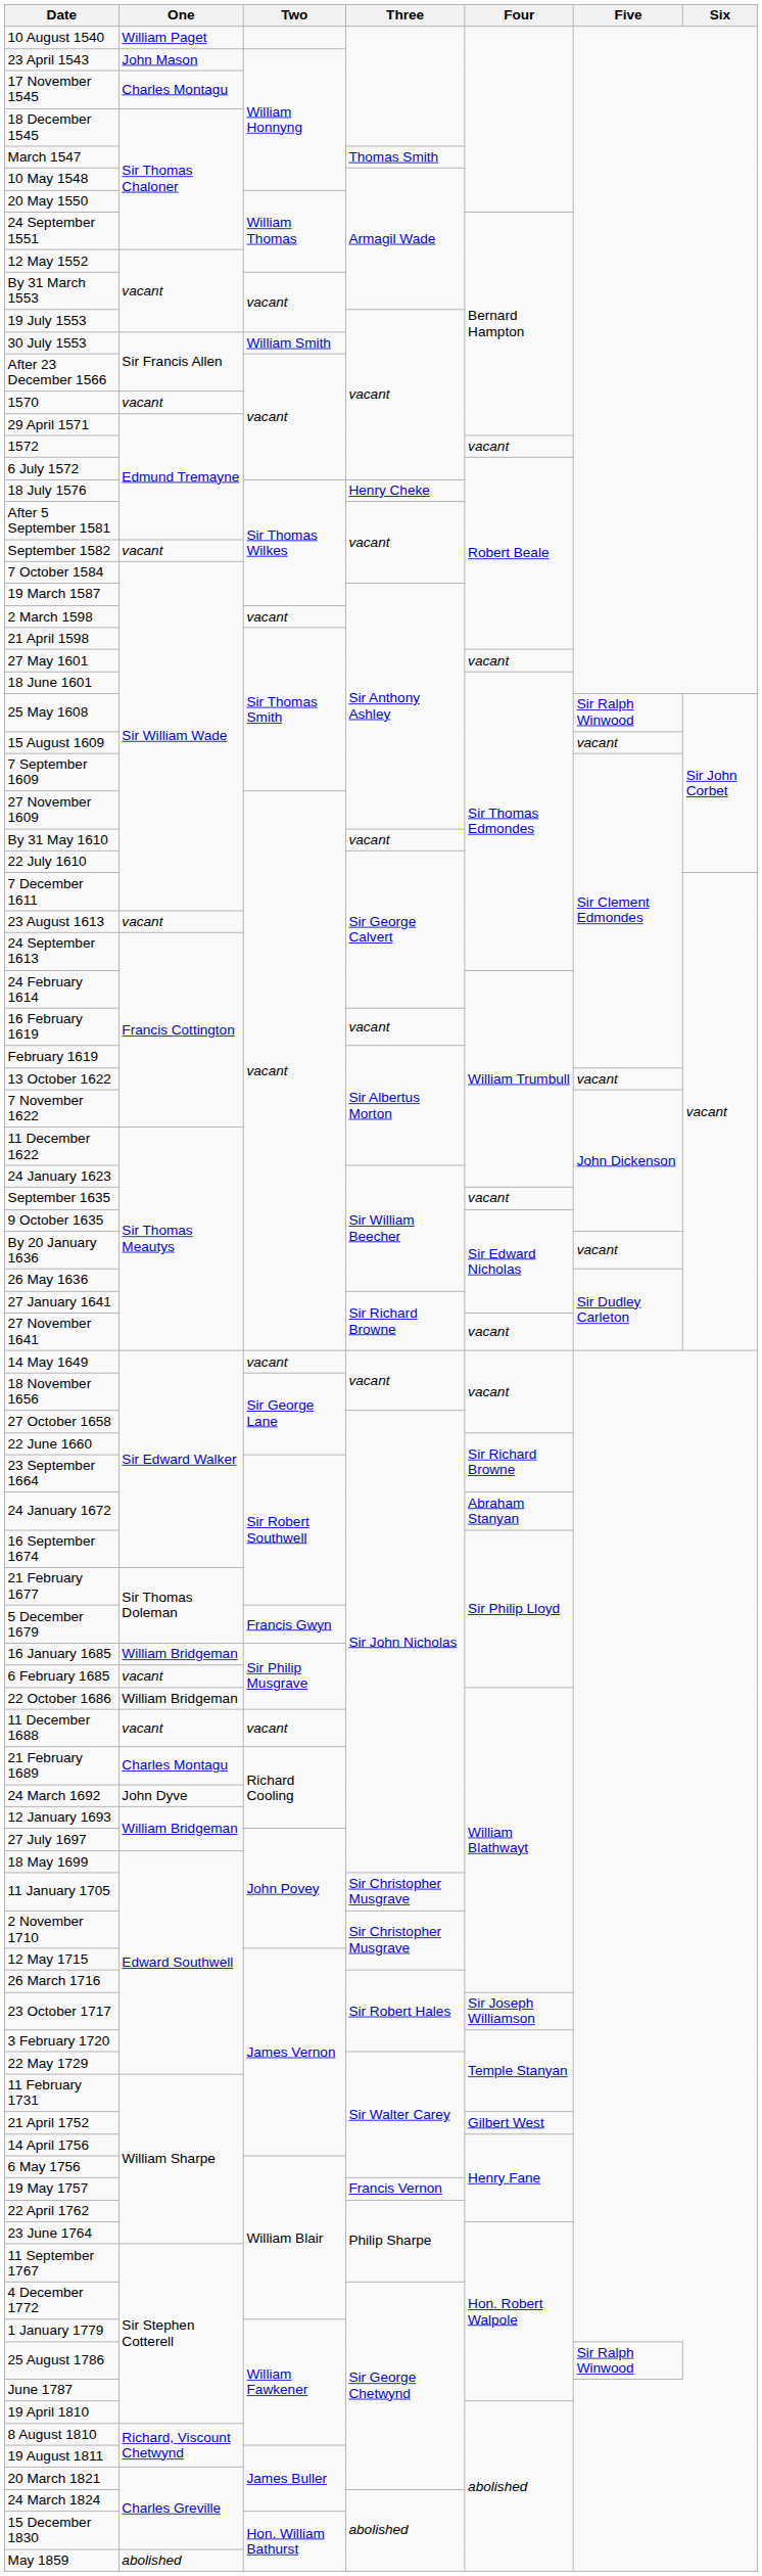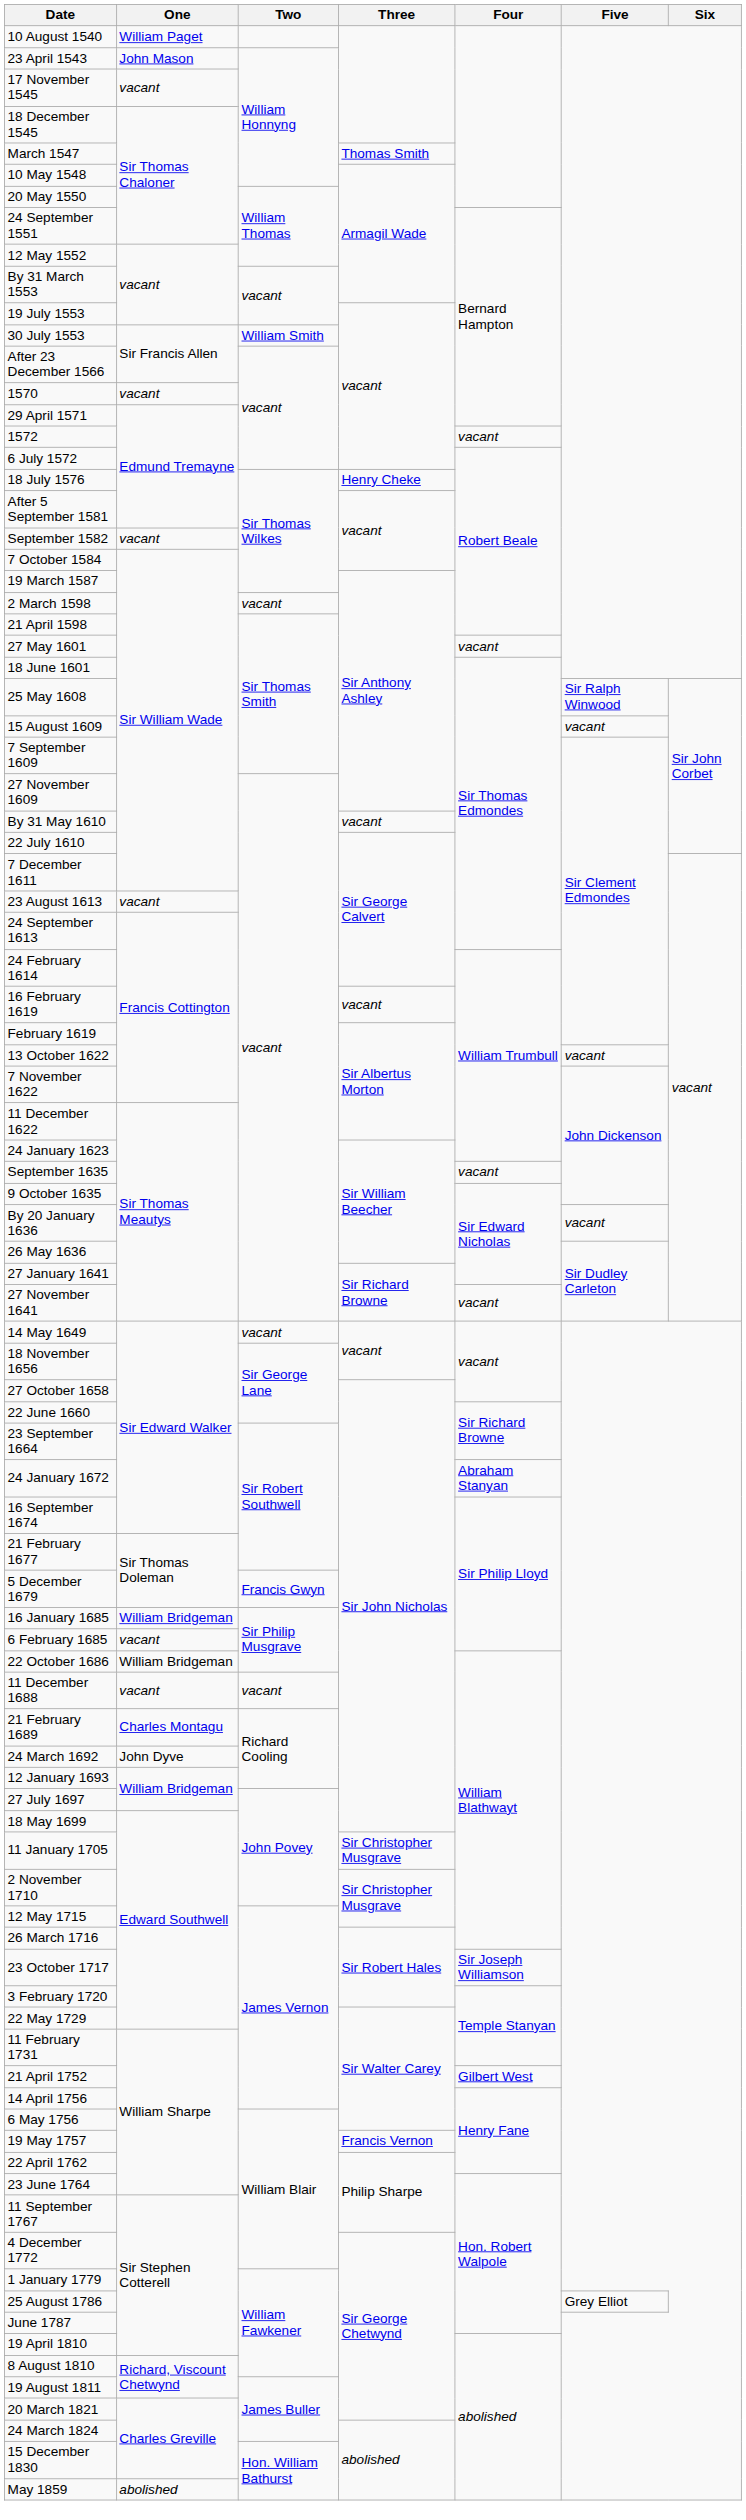 <table class="wikitable">
 <tr>
 <th>Date</th>
 <th>One</th>
 <th>Two</th>
 <th>Three</th>
 <th>Four</th>
 <th>Five</th>
 <th>Six</th>
 </tr>
 <tr>
 <td>10 August 1540</td>
 <td><a href='#'>William Paget</a></td>
 <td></td>
 <td rowspan=4></td>
 <td rowspan=7></td>
 </tr>
 <tr>
 <td>23 April 1543</td>
 <td><a href='#'>John Mason</a></td>
 <td rowspan=5><a href='#'>William Honnyng</a></td>
 </tr>
 <tr>
 <td>17 November 1545</td>
-<td><a href='#'>Charles Montagu</a></td>
+<td><em>vacant</em></td>
 </tr>
 <tr>
 <td>18 December 1545</td>
 <td rowspan=5><a href='#'>Sir Thomas Chaloner</a></td>
 </tr>
 <tr>
 <td>March 1547</td>
 <td><a href='#'>Thomas Smith</a></td>
 </tr>
 <tr>
 <td>10 May 1548</td>
 <td rowspan=5><a href='#'>Armagil Wade</a></td>
 </tr>
 <tr>
 <td>20 May 1550</td>
 <td rowspan=3><a href='#'>William Thomas</a></td>
 </tr>
 <tr>
 <td>24 September 1551</td>
 <td rowspan=8>Bernard Hampton</td>
 </tr>
 <tr>
 <td>12 May 1552</td>
 <td rowspan=3><em>vacant</em></td>
 </tr>
 <tr>
 <td>By 31 March 1553</td>
 <td rowspan=2><em>vacant</em></td>
 </tr>
 <tr>
 <td>19 July 1553</td>
 <td rowspan=7><em>vacant</em></td>
 </tr>
 <tr>
 <td>30 July 1553</td>
 <td rowspan=2>Sir Francis Allen</td>
 <td><a href='#'>William Smith</a></td>
 </tr>
 <tr>
 <td>After 23 December 1566</td>
 <td rowspan=5><em>vacant</em></td>
 </tr>
 <tr>
 <td>1570</td>
 <td><em>vacant</em></td>
 </tr>
 <tr>
 <td>29 April 1571</td>
 <td rowspan=5><a href='#'>Edmund Tremayne</a></td>
 </tr>
 <tr>
 <td>1572</td>
 <td><em>vacant</em></td>
 </tr>
 <tr>
 <td>6 July 1572</td>
 <td rowspan=8><a href='#'>Robert Beale</a></td>
 </tr>
 <tr>
 <td>18 July 1576</td>
 <td rowspan=5><a href='#'>Sir Thomas Wilkes</a></td>
 <td><a href='#'>Henry Cheke</a></td>
 </tr>
 <tr>
 <td>After 5 September 1581</td>
 <td rowspan=3><em>vacant</em></td>
 </tr>
 <tr>
 <td>September 1582</td>
 <td><em>vacant</em></td>
 </tr>
 <tr>
 <td>7 October 1584</td>
 <td rowspan=13><a href='#'>Sir William Wade</a></td>
 </tr>
 <tr>
 <td>19 March 1587</td>
 <td rowspan=9><a href='#'>Sir Anthony Ashley</a></td>
 </tr>
 <tr>
 <td>2 March 1598</td>
 <td><em>vacant</em></td>
 </tr>
 <tr>
 <td>21 April 1598</td>
 <td rowspan=6><a href='#'>Sir Thomas Smith</a></td>
 </tr>
 <tr>
 <td>27 May 1601</td>
 <td><em>vacant</em></td>
 </tr>
 <tr>
 <td>18 June 1601</td>
 <td rowspan=10><a href='#'>Sir Thomas Edmondes</a></td>
 </tr>
 <tr>
 <td>25 May 1608</td>
 <td><a href='#'>Sir Ralph Winwood</a></td>
 <td rowspan=6><a href='#'>Sir John Corbet</a></td>
 </tr>
 <tr>
 <td>15 August 1609</td>
 <td><em>vacant</em></td>
 </tr>
 <tr>
 <td>7 September 1609</td>
 <td rowspan=10><a href='#'>Sir Clement Edmondes</a></td>
 </tr>
 <tr>
 <td>27 November 1609</td>
 <td rowspan=19><em>vacant</em></td>
 </tr>
 <tr>
 <td>By 31 May 1610</td>
 <td><em>vacant</em></td>
 </tr>
 <tr>
 <td>22 July 1610</td>
 <td rowspan=5><a href='#'>Sir George Calvert</a></td>
 </tr>
 <tr>
 <td>7 December 1611</td>
 <td rowspan=16><em>vacant</em></td>
 </tr>
 <tr>
 <td>23 August 1613</td>
 <td><em>vacant</em></td>
 </tr>
 <tr>
 <td>24 September 1613</td>
 <td rowspan=6><a href='#'>Francis Cottington</a></td>
 </tr>
 <tr>
 <td>24 February 1614</td>
 <td rowspan=7><a href='#'>William Trumbull</a></td>
 </tr>
 <tr>
 <td>16 February 1619</td>
 <td><em>vacant</em></td>
 </tr>
 <tr>
 <td>February 1619</td>
 <td rowspan=4><a href='#'>Sir Albertus Morton</a></td>
 </tr>
 <tr>
 <td>13 October 1622</td>
 <td><em>vacant</em></td>
 </tr>
 <tr>
 <td>7 November 1622</td>
 <td rowspan=5><a href='#'>John Dickenson</a></td>
 </tr>
 <tr>
 <td>11 December 1622</td>
 <td rowspan=8><a href='#'>Sir Thomas Meautys</a></td>
 </tr>
 <tr>
 <td>24 January 1623</td>
 <td rowspan=5><a href='#'>Sir William Beecher</a></td>
 </tr>
 <tr>
 <td>September 1635</td>
 <td><em>vacant</em></td>
 </tr>
 <tr>
 <td>9 October 1635</td>
 <td rowspan=4><a href='#'>Sir Edward Nicholas</a></td>
 </tr>
 <tr>
 <td>By 20 January 1636</td>
 <td><em>vacant</em></td>
 </tr>
 <tr>
 <td>26 May 1636</td>
 <td rowspan=3><a href='#'>Sir Dudley Carleton</a></td>
 </tr>
 <tr>
 <td>27 January 1641</td>
 <td rowspan=2><a href='#'>Sir Richard Browne</a></td>
 </tr>
 <tr>
 <td>27 November 1641</td>
 <td><em>vacant</em></td>
 </tr>
 <tr>
 <td>14 May 1649</td>
 <td rowspan=7><a href='#'>Sir Edward Walker</a></td>
 <td><em>vacant</em></td>
 <td rowspan=2><em>vacant</em></td>
 <td rowspan=3><em>vacant</em></td>
 </tr>
 <tr>
 <td>18 November 1656</td>
 <td rowspan=3><a href='#'>Sir George Lane</a></td>
 </tr>
 <tr>
 <td>27 October 1658</td>
 <td rowspan=16><a href='#'>Sir John Nicholas</a></td>
 </tr>
 <tr>
 <td>22 June 1660</td>
 <td rowspan=2><a href='#'>Sir Richard Browne</a></td>
 </tr>
 <tr>
 <td>23 September 1664</td>
 <td rowspan=4><a href='#'>Sir Robert Southwell</a></td>
 </tr>
 <tr>
 <td>24 January 1672</td>
 <td><a href='#'>Abraham Stanyan</a></td>
 </tr>
 <tr>
 <td>16 September 1674</td>
 <td rowspan=5><a href='#'>Sir Philip Lloyd</a></td>
 </tr>
 <tr>
 <td>21 February 1677</td>
 <td rowspan=2>Sir Thomas Doleman</td>
 </tr>
 <tr>
 <td>5 December 1679</td>
 <td><a href='#'>Francis Gwyn</a></td>
 </tr>
 <tr>
 <td>16 January 1685</td>
 <td><a href='#'>William Bridgeman</a></td>
 <td rowspan=3><a href='#'>Sir Philip Musgrave</a></td>
 </tr>
 <tr>
 <td>6 February 1685</td>
 <td><em>vacant</em></td>
 </tr>
 <tr>
 <td>22 October 1686</td>
 <td>William Bridgeman</td>
 <td rowspan=11><a href='#'>William Blathwayt</a></td>
 </tr>
 <tr>
 <td>11 December 1688</td>
 <td><em>vacant</em></td>
 <td><em>vacant</em></td>
 </tr>
 <tr>
 <td>21 February 1689</td>
 <td><a href='#'>Charles Montagu</a></td>
 <td rowspan=3>Richard Cooling</td>
 </tr>
 <tr>
 <td>24 March 1692</td>
 <td>John Dyve</td>
 </tr>
 <tr>
 <td>12 January 1693</td>
 <td rowspan=2><a href='#'>William Bridgeman</a></td>
 </tr>
 <tr>
 <td>27 July 1697</td>
 <td rowspan=4><a href='#'>John Povey</a></td>
 </tr>
 <tr>
 <td>18 May 1699</td>
 <td rowspan=8><a href='#'>Edward Southwell</a></td>
 </tr>
 <tr>
 <td>11 January 1705</td>
 <td><a href='#'>Sir Christopher Musgrave</a></td>
 </tr>
 <tr>
 <td>2 November 1710</td>
 <td rowspan=2><a href='#'>Sir Christopher Musgrave</a></td>
 </tr>
 <tr>
 <td>12 May 1715</td>
 <td rowspan=8><a href='#'>James Vernon</a></td>
 </tr>
 <tr>
 <td>26 March 1716</td>
 <td rowspan=3><a href='#'>Sir Robert Hales</a></td>
 </tr>
 <tr>
 <td>23 October 1717</td>
 <td><a href='#'>Sir Joseph Williamson</a></td>
 </tr>
 <tr>
 <td>3 February 1720</td>
 <td rowspan=3><a href='#'>Temple Stanyan</a></td>
 </tr>
 <tr>
 <td>22 May 1729</td>
 <td rowspan=5><a href='#'>Sir Walter Carey</a></td>
 </tr>
 <tr>
 <td>11 February 1731</td>
 <td rowspan=7>William Sharpe</td>
 </tr>
 <tr>
 <td>21 April 1752</td>
 <td><a href='#'>Gilbert West</a></td>
 </tr>
 <tr>
 <td>14 April 1756</td>
 <td rowspan=4><a href='#'>Henry Fane</a></td>
 </tr>
 <tr>
 <td>6 May 1756</td>
 <td rowspan=6>William Blair</td>
 </tr>
 <tr>
 <td>19 May 1757</td>
 <td><a href='#'>Francis Vernon</a></td>
 </tr>
 <tr>
 <td>22 April 1762</td>
 <td rowspan=3>Philip Sharpe</td>
 </tr>
 <tr>
 <td>23 June 1764</td>
 <td rowspan=6><a href='#'>Hon. Robert Walpole</a></td>
 </tr>
 <tr>
 <td>11 September 1767</td>
 <td rowspan=6>Sir Stephen Cotterell</td>
 </tr>
 <tr>
 <td>4 December 1772</td>
 <td rowspan=8><a href='#'>Sir George Chetwynd</a></td>
 </tr>
 <tr>
 <td>1 January 1779</td>
 <td rowspan=5><a href='#'>William Fawkener</a></td>
 </tr>
 <tr>
 <td>25 August 1786</td>
-<td><a href='#'>Sir Ralph Winwood</a></td>
+<td>Grey Elliot</td>
 </tr>
 <tr>
 <td>June 1787</td>
 </tr>
 <tr>
 <td>19 April 1810</td>
 <td rowspan=7><em>abolished</em></td>
 </tr>
 <tr>
 <td>8 August 1810</td>
 <td rowspan=2><a href='#'>Richard, Viscount Chetwynd</a></td>
 </tr>
 <tr>
 <td>19 August 1811</td>
 <td rowspan=3><a href='#'>James Buller</a></td>
 </tr>
 <tr>
 <td>20 March 1821</td>
 <td rowspan=3><a href='#'>Charles Greville</a></td>
 </tr>
 <tr>
 <td>24 March 1824</td>
 <td rowspan=3><em>abolished</em></td>
 </tr>
 <tr>
 <td>15 December 1830</td>
 <td rowspan=2><a href='#'>Hon. William Bathurst</a></td>
 </tr>
 <tr>
 <td>May 1859</td>
 <td><em>abolished</em></td>
 </tr>
 </table>
